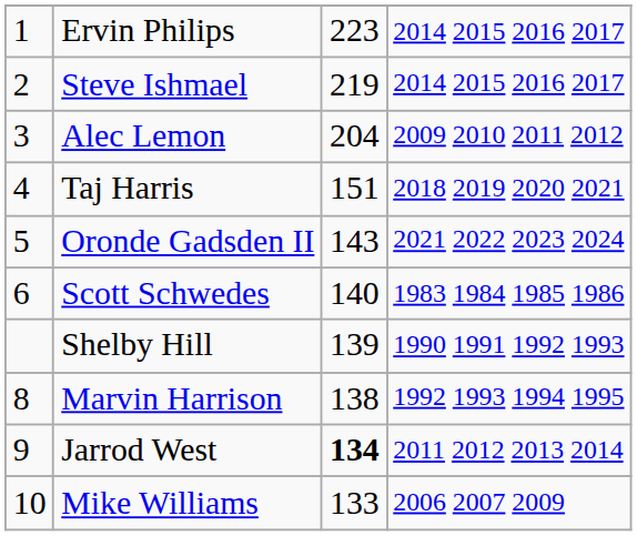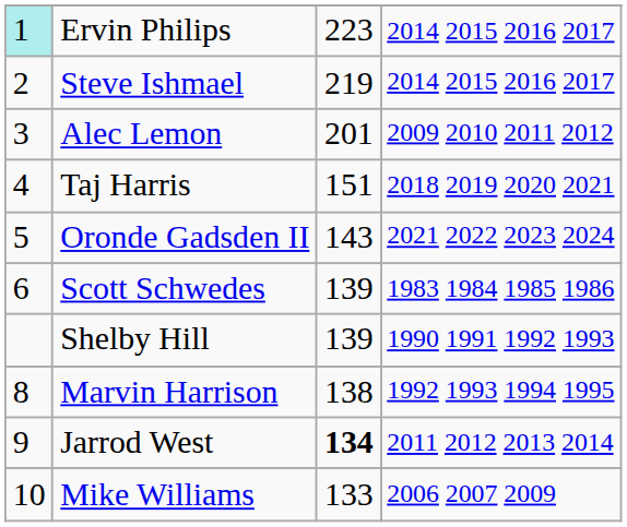 <table class="wikitable">
 <tr>
 </tr>
 <tr>
-<td>1</td>
+<td style="background: paleturquoise;">1</td>
 <td>Ervin Philips</td>
 <td>223</td>
 <td style="font-size:80%;"><a href='#'>2014</a> <a href='#'>2015</a> <a href='#'>2016</a> <a href='#'>2017</a></td>
 </tr>
 <tr>
 <td>2</td>
 <td><a href='#'>Steve Ishmael</a></td>
 <td>219</td>
 <td style="font-size:80%;"><a href='#'>2014</a> <a href='#'>2015</a> <a href='#'>2016</a> <a href='#'>2017</a></td>
 </tr>
 <tr>
 <td>3</td>
 <td><a href='#'>Alec Lemon</a></td>
-<td>204</td>
+<td>201</td>
 <td style="font-size:80%;"><a href='#'>2009</a> <a href='#'>2010</a> <a href='#'>2011</a> <a href='#'>2012</a></td>
 </tr>
 <tr>
 <td>4</td>
 <td>Taj Harris</td>
 <td>151</td>
 <td style="font-size:80%;"><a href='#'>2018</a> <a href='#'>2019</a> <a href='#'>2020</a> <a href='#'>2021</a></td>
 </tr>
 <tr>
 <td>5</td>
 <td><a href='#'>Oronde Gadsden II</a></td>
 <td>143</td>
 <td style="font-size:80%;"><a href='#'>2021</a> <a href='#'>2022</a> <a href='#'>2023</a> <a href='#'>2024</a></td>
 </tr>
 <tr>
 <td>6</td>
 <td><a href='#'>Scott Schwedes</a></td>
-<td>140</td>
+<td>139</td>
 <td style="font-size:80%;"><a href='#'>1983</a> <a href='#'>1984</a> <a href='#'>1985</a> <a href='#'>1986</a></td>
 </tr>
 <tr>
 <td></td>
 <td>Shelby Hill</td>
 <td>139</td>
 <td style="font-size:80%;"><a href='#'>1990</a> <a href='#'>1991</a> <a href='#'>1992</a> <a href='#'>1993</a></td>
 </tr>
 <tr>
 <td>8</td>
 <td><a href='#'>Marvin Harrison</a></td>
 <td>138</td>
 <td style="font-size:80%;"><a href='#'>1992</a> <a href='#'>1993</a> <a href='#'>1994</a> <a href='#'>1995</a></td>
 </tr>
 <tr>
 <td>9</td>
 <td>Jarrod West</td>
 <td><strong>134</strong></td>
 <td style="font-size:80%;"><a href='#'>2011</a> <a href='#'>2012</a> <a href='#'>2013</a> <a href='#'>2014</a></td>
 </tr>
 <tr>
 <td>10</td>
 <td><a href='#'>Mike Williams</a></td>
 <td>133</td>
 <td style="font-size:80%;"><a href='#'>2006</a> <a href='#'>2007</a> <a href='#'>2009</a></td>
 </tr>
 </table>
